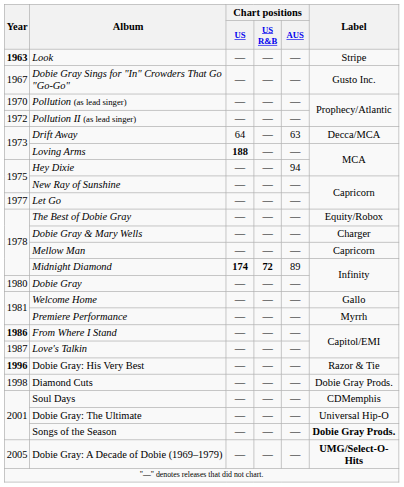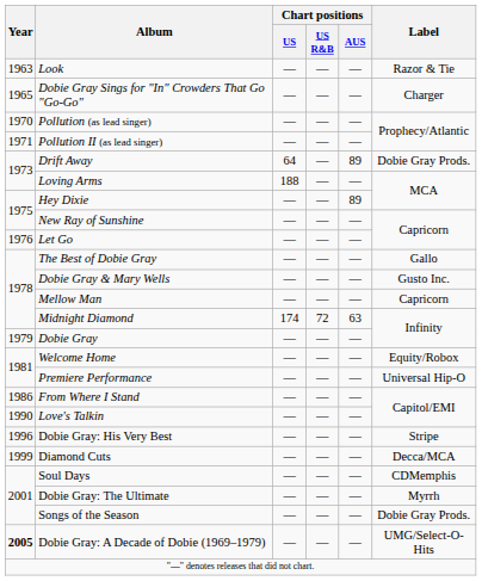 <table class="wikitable" style="text-align:center;">
 <tr>
 <th rowspan="2">Year</th>
 <th rowspan="2">Album</th>
 <th colspan="3">Chart positions</th>
 <th rowspan="2">Label</th>
 </tr>
 <tr>
 <th width="35"><small><a href='#'>US</a></small><br></th>
 <th width="35"><small><a href='#'>US R&B</a></small><br></th>
 <th width="35"><small><a href='#'>AUS</a></small><br></th>
 </tr>
 <tr>
-<td><strong>1963</strong></td>
+<td>1963</td>
 <td align="left"><em>Look</em></td>
 <td>—</td>
 <td>—</td>
 <td>—</td>
-<td>Stripe</td>
+<td>Razor & Tie</td>
 </tr>
 <tr>
-<td>1967</td>
+<td>1965</td>
 <td align="left"><em>Dobie Gray Sings for "In" Crowders That Go "Go-Go"</em></td>
 <td>—</td>
 <td>—</td>
 <td>—</td>
-<td>Gusto Inc.</td>
+<td>Charger</td>
 </tr>
 <tr>
 <td>1970</td>
 <td align="left"><em>Pollution</em> <small>(as lead singer)</small></td>
 <td>—</td>
 <td>—</td>
 <td>—</td>
 <td rowspan="2">Prophecy/Atlantic</td>
 </tr>
 <tr>
-<td>1972</td>
+<td>1971</td>
 <td align="left"><em>Pollution II</em> <small>(as lead singer)</small></td>
 <td>—</td>
 <td>—</td>
 <td>—</td>
 </tr>
 <tr>
 <td rowspan="2">1973</td>
 <td align="left"><em>Drift Away</em></td>
 <td>64</td>
 <td>—</td>
-<td>63</td>
-<td>Decca/MCA</td>
+<td>89</td>
+<td>Dobie Gray Prods.</td>
 </tr>
 <tr>
 <td align="left"><em>Loving Arms</em></td>
-<td><strong>188</strong></td>
+<td>188</td>
 <td>—</td>
 <td>—</td>
 <td rowspan="2">MCA</td>
 </tr>
 <tr>
 <td rowspan="2">1975</td>
 <td align="left"><em>Hey Dixie</em></td>
 <td>—</td>
 <td>—</td>
-<td>94</td>
+<td>89</td>
 </tr>
 <tr>
 <td align="left"><em>New Ray of Sunshine</em></td>
 <td>—</td>
 <td>—</td>
 <td>—</td>
 <td rowspan="2">Capricorn</td>
 </tr>
 <tr>
-<td>1977</td>
+<td>1976</td>
 <td align="left"><em>Let Go</em></td>
 <td>—</td>
 <td>—</td>
 <td>—</td>
 </tr>
 <tr>
 <td rowspan="4">1978</td>
 <td align="left"><em>The Best of Dobie Gray</em></td>
 <td>—</td>
 <td>—</td>
 <td>—</td>
-<td>Equity/Robox</td>
+<td>Gallo</td>
 </tr>
 <tr>
 <td align="left"><em>Dobie Gray & Mary Wells</em></td>
 <td>—</td>
 <td>—</td>
 <td>—</td>
-<td>Charger</td>
+<td>Gusto Inc.</td>
 </tr>
 <tr>
 <td align="left"><em>Mellow Man</em></td>
 <td>—</td>
 <td>—</td>
 <td>—</td>
 <td>Capricorn</td>
 </tr>
 <tr>
 <td align="left"><em>Midnight Diamond</em></td>
-<td><strong>174</strong></td>
-<td><strong>72</strong></td>
-<td>89</td>
+<td>174</td>
+<td>72</td>
+<td>63</td>
 <td rowspan="2">Infinity</td>
 </tr>
 <tr>
-<td>1980</td>
+<td>1979</td>
 <td align="left"><em>Dobie Gray</em></td>
 <td>—</td>
 <td>—</td>
 <td>—</td>
 </tr>
 <tr>
 <td rowspan="2">1981</td>
 <td align="left"><em>Welcome Home</em></td>
 <td>—</td>
 <td>—</td>
 <td>—</td>
-<td>Gallo</td>
+<td>Equity/Robox</td>
 </tr>
 <tr>
 <td align="left"><em>Premiere Performance</em></td>
 <td>—</td>
 <td>—</td>
 <td>—</td>
-<td>Myrrh</td>
+<td>Universal Hip-O</td>
 </tr>
 <tr>
-<td><strong>1986</strong></td>
+<td>1986</td>
 <td align="left"><em>From Where I Stand</em></td>
 <td>—</td>
 <td>—</td>
 <td>—</td>
 <td rowspan="2">Capitol/EMI</td>
 </tr>
 <tr>
-<td>1987</td>
+<td>1990</td>
 <td align="left"><em>Love's Talkin<strong></td>
 <td>—</td>
 <td>—</td>
 <td>—</td>
 </tr>
 <tr>
-<td><strong>1996</strong></td>
+<td>1996</td>
 <td align="left"></em>Dobie Gray: His Very Best<em></td>
 <td>—</td>
 <td>—</td>
 <td>—</td>
-<td>Razor & Tie</td>
+<td>Stripe</td>
 </tr>
 <tr>
-<td>1998</td>
+<td>1999</td>
 <td align="left"></em>Diamond Cuts<em></td>
 <td>—</td>
 <td>—</td>
 <td>—</td>
-<td>Dobie Gray Prods.</td>
+<td>Decca/MCA</td>
 </tr>
 <tr>
 <td rowspan="3">2001</td>
 <td align="left"></em>Soul Days<em></td>
 <td>—</td>
 <td>—</td>
 <td>—</td>
 <td>CDMemphis</td>
 </tr>
 <tr>
 <td align="left"></em>Dobie Gray: The Ultimate<em></td>
 <td>—</td>
 <td>—</td>
 <td>—</td>
-<td>Universal Hip-O</td>
+<td>Myrrh</td>
 </tr>
 <tr>
 <td align="left"></em>Songs of the Season<em></td>
 <td>—</td>
 <td>—</td>
 <td>—</td>
-<td><strong>Dobie Gray Prods.</strong></td>
+<td>Dobie Gray Prods.</td>
 </tr>
 <tr>
-<td>2005</td>
+<td><strong>2005</strong></td>
 <td align="left"></em>Dobie Gray: A Decade of Dobie (1969–1979)<em></td>
 <td>—</td>
 <td>—</td>
 <td>—</td>
-<td><strong>UMG/Select-O-Hits</strong></td>
+<td>UMG/Select-O-Hits</td>
 </tr>
 <tr>
 <td colspan="7" style="text-align:center; font-size:9pt;">"—" denotes releases that did not chart.</td>
 </tr>
 </table>
